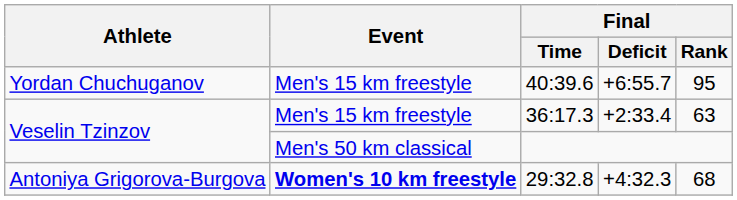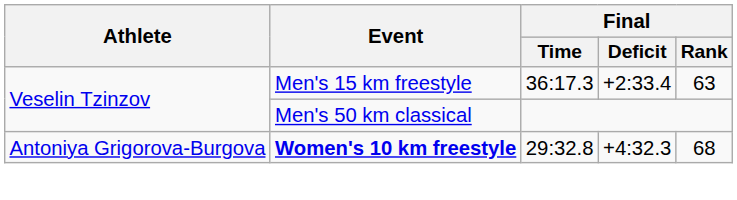 <table class="wikitable" style="font-size:90%">
 <tr>
 <th rowspan=2>Athlete</th>
 <th rowspan=2>Event</th>
 <th colspan=3>Final</th>
 </tr>
 <tr style="font-size: 95%">
 <th>Time</th>
 <th>Deficit</th>
 <th>Rank</th>
-</tr>
-<tr align=center>
-<td align=left><a href='#'>Yordan Chuchuganov</a></td>
-<td align=left><a href='#'>Men's 15 km freestyle</a></td>
-<td>40:39.6</td>
-<td>+6:55.7</td>
-<td>95</td>
 </tr>
 <tr align=center>
 <td align=left rowspan=2><a href='#'>Veselin Tzinzov</a></td>
 <td align=left><a href='#'>Men's 15 km freestyle</a></td>
 <td>36:17.3</td>
 <td>+2:33.4</td>
 <td>63</td>
 </tr>
 <tr align=center>
 <td align=left><a href='#'>Men's 50 km classical</a></td>
 <td colspan=3></td>
 </tr>
 <tr align=center>
 <td align=left><a href='#'>Antoniya Grigorova-Burgova</a></td>
 <td align=left><strong><a href='#'>Women's 10 km freestyle</a></strong></td>
 <td>29:32.8</td>
 <td>+4:32.3</td>
 <td>68</td>
 </tr>
 </table>
